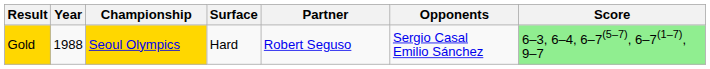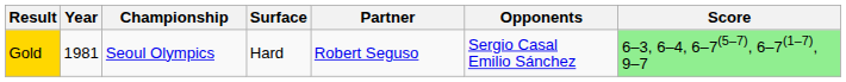 <table class="sortable wikitable">
 <tr>
 <th style="width:40px">Result</th>
 <th style="width:30px">Year</th>
 <th style="width:140px">Championship</th>
 <th style="width:50px">Surface</th>
 <th style="width:150px">Partner</th>
 <th style="width:150px">Opponents</th>
 <th style="width:220px" class="unsortable">Score</th>
 </tr>
 <tr>
 <td bgcolor="gold">Gold</td>
-<td>1988</td>
-<td style="background: gold;"><a href='#'>Seoul Olympics</a></td>
+<td>1981</td>
+<td><a href='#'>Seoul Olympics</a></td>
 <td>Hard</td>
 <td> <a href='#'>Robert Seguso</a></td>
 <td> <a href='#'>Sergio Casal</a> <br>  <a href='#'>Emilio Sánchez</a></td>
 <td style="background: lightgreen;">6–3, 6–4, 6–7<sup>(5–7)</sup>, 6–7<sup>(1–7)</sup>, 9–7</td>
 </tr>
 </table>
